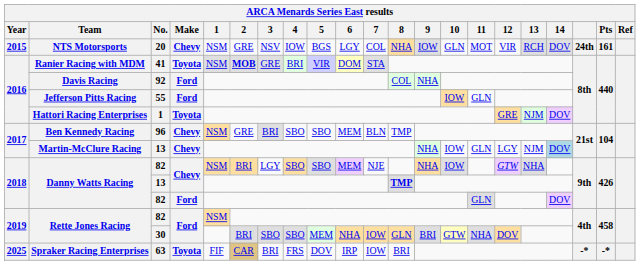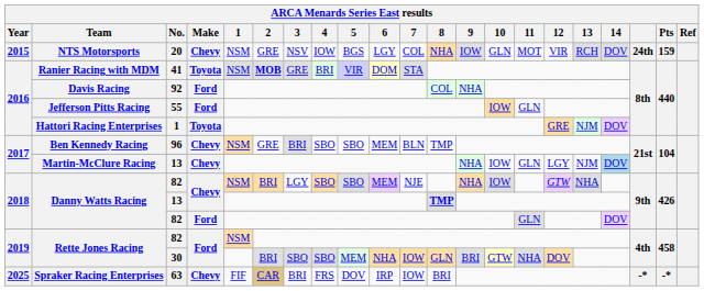 <table class="wikitable" style="text-align:center; font-size:75%">
 <tr>
 <th colspan=21><a href='#'>ARCA Menards Series East</a> results</th>
 </tr>
 <tr>
 <th>Year</th>
 <th>Team</th>
 <th>No.</th>
 <th>Make</th>
 <th>1</th>
 <th>2</th>
 <th>3</th>
 <th>4</th>
 <th>5</th>
 <th>6</th>
 <th>7</th>
 <th>8</th>
 <th>9</th>
 <th>10</th>
 <th>11</th>
 <th>12</th>
 <th>13</th>
 <th>14</th>
 <th></th>
 <th>Pts</th>
 <th>Ref</th>
 </tr>
 <tr>
 <th><a href='#'>2015</a></th>
 <th><a href='#'>NTS Motorsports</a></th>
 <th>20</th>
 <th><a href='#'>Chevy</a></th>
 <td><a href='#'>NSM</a></td>
 <td><a href='#'>GRE</a></td>
 <td><a href='#'>NSV</a></td>
 <td><a href='#'>IOW</a></td>
 <td><a href='#'>BGS</a></td>
 <td><a href='#'>LGY</a></td>
 <td><a href='#'>COL</a></td>
 <td style="background:#FFDF9F;"><a href='#'>NHA</a><br></td>
 <td style="background:#DFDFDF;"><a href='#'>IOW</a><br></td>
 <td><a href='#'>GLN</a></td>
 <td><a href='#'>MOT</a></td>
 <td><a href='#'>VIR</a></td>
 <td style="background:#DFDFDF;"><a href='#'>RCH</a><br></td>
 <td style="background:#DFDFDF;"><a href='#'>DOV</a><br></td>
 <th>24th</th>
-<th>161</th>
+<th>159</th>
 <th></th>
 </tr>
 <tr>
 <th rowspan=4><a href='#'>2016</a></th>
 <th><a href='#'>Ranier Racing with MDM</a></th>
 <th>41</th>
 <th><a href='#'>Toyota</a></th>
 <td style="background:#DFDFDF;"><a href='#'>NSM</a><br></td>
 <td style="background:#DFDFDF;"><strong><a href='#'>MOB</a></strong><br></td>
 <td style="background:#DFDFDF;"><a href='#'>GRE</a><br></td>
 <td style="background:#DFFFDF;"><a href='#'>BRI</a><br></td>
 <td style="background:#CFCFFF;"><a href='#'>VIR</a><br></td>
 <td style="background:#FFFFBF;"><a href='#'>DOM</a><br></td>
 <td style="background:#DFDFDF;"><a href='#'>STA</a><br></td>
 <td colspan=7></td>
 <th rowspan=4>8th</th>
 <th rowspan=4>440</th>
 <th rowspan=4></th>
 </tr>
 <tr>
 <th><a href='#'>Davis Racing</a></th>
 <th>92</th>
 <th><a href='#'>Ford</a></th>
 <td colspan=7></td>
 <td style="background:#DFFFDF;"><a href='#'>COL</a><br></td>
 <td style="background:#DFFFDF;"><a href='#'>NHA</a><br></td>
 <td colspan=5></td>
 </tr>
 <tr>
 <th><a href='#'>Jefferson Pitts Racing</a></th>
 <th>55</th>
 <th><a href='#'>Ford</a></th>
 <td colspan=9></td>
 <td style="background:#FFDF9F;"><a href='#'>IOW</a><br></td>
 <td><a href='#'>GLN</a></td>
 <td colspan=3></td>
 </tr>
 <tr>
 <th><a href='#'>Hattori Racing Enterprises</a></th>
 <th>1</th>
 <th><a href='#'>Toyota</a></th>
 <td colspan=11></td>
 <td style="background:#FFDF9F;"><a href='#'>GRE</a><br></td>
 <td style="background:#DFFFDF;"><a href='#'>NJM</a><br></td>
 <td style="background:#EFCFFF;"><a href='#'>DOV</a><br></td>
 </tr>
 <tr>
 <th rowspan=2><a href='#'>2017</a></th>
 <th><a href='#'>Ben Kennedy Racing</a></th>
 <th>96</th>
 <th><a href='#'>Chevy</a></th>
 <td style="background:#FFDF9F;"><a href='#'>NSM</a><br></td>
 <td><a href='#'>GRE</a></td>
 <td style="background:#DFDFDF;"><a href='#'>BRI</a><br></td>
 <td><a href='#'>SBO</a></td>
 <td><a href='#'>SBO</a></td>
 <td><a href='#'>MEM</a></td>
 <td><a href='#'>BLN</a></td>
 <td><a href='#'>TMP</a></td>
 <td colspan=6></td>
 <th rowspan=2>21st</th>
 <th rowspan=2>104</th>
 <th rowspan=2></th>
 </tr>
 <tr>
 <th><a href='#'>Martin-McClure Racing</a></th>
 <th>13</th>
 <th><a href='#'>Chevy</a></th>
 <td colspan=8></td>
 <td style="background:#DFFFDF;"><a href='#'>NHA</a><br></td>
 <td><a href='#'>IOW</a></td>
 <td><a href='#'>GLN</a></td>
 <td><a href='#'>LGY</a></td>
 <td><a href='#'>NJM</a></td>
 <td style="background: lightblue;"><a href='#'>DOV</a></td>
 </tr>
 <tr>
 <th rowspan=3><a href='#'>2018</a></th>
 <th rowspan=3><a href='#'>Danny Watts Racing</a></th>
 <th>82</th>
 <th rowspan=2><a href='#'>Chevy</a></th>
 <td style="background:#FFDF9F;"><a href='#'>NSM</a><br></td>
 <td style="background:#FFDF9F;"><a href='#'>BRI</a><br></td>
 <td><a href='#'>LGY</a></td>
 <td style="background:#FFDF9F;"><a href='#'>SBO</a><br></td>
 <td style="background:#DFDFDF;"><a href='#'>SBO</a><br></td>
 <td style="background:#EFCFFF;"><a href='#'>MEM</a><br></td>
 <td><a href='#'>NJE</a></td>
 <td></td>
 <td style="background:#FFDF9F;"><a href='#'>NHA</a><br></td>
 <td style="background:#DFDFDF;"><a href='#'>IOW</a><br></td>
 <td></td>
 <td style="background:#EFCFFF;"><em><a href='#'>GTW</a></em><br></td>
 <td style="background:#DFDFDF;"><a href='#'>NHA</a><br></td>
 <td></td>
 <th rowspan=3>9th</th>
 <th rowspan=3>426</th>
 <th rowspan=3></th>
 </tr>
 <tr>
 <th>13</th>
 <td colspan=7></td>
 <td style="background:#DFDFDF;"><strong><a href='#'>TMP</a></strong><br></td>
 <td colspan=6></td>
 </tr>
 <tr>
 <th>82</th>
 <th><a href='#'>Ford</a></th>
 <td colspan=10></td>
 <td style="background:#DFDFDF;"><a href='#'>GLN</a><br></td>
 <td colspan=2></td>
 <td style="background:#EFCFFF;"><a href='#'>DOV</a><br></td>
 </tr>
 <tr>
 <th rowspan=2><a href='#'>2019</a></th>
 <th rowspan=2><a href='#'>Rette Jones Racing</a></th>
 <th>82</th>
 <th rowspan=2><a href='#'>Ford</a></th>
 <td style="background:#FFDF9F;"><a href='#'>NSM</a><br></td>
 <td colspan=13></td>
 <th rowspan=2>4th</th>
 <th rowspan=2>458</th>
 <th rowspan=2></th>
 </tr>
 <tr>
 <th>30</th>
 <td></td>
 <td style="background:#DFDFDF;"><a href='#'>BRI</a><br></td>
 <td style="background:#DFDFDF;"><a href='#'>SBO</a><br></td>
 <td style="background:#DFDFDF;"><a href='#'>SBO</a><br></td>
 <td style="background:#DFFFDF;"><a href='#'>MEM</a><br></td>
 <td style="background:#FFDF9F;"><a href='#'>NHA</a><br></td>
 <td style="background:#FFDF9F;"><a href='#'>IOW</a><br></td>
 <td style="background:#FFDF9F;"><a href='#'>GLN</a><br></td>
 <td style="background:#DFDFDF;"><a href='#'>BRI</a><br></td>
 <td style="background:#FFFFBF;"><a href='#'>GTW</a><br></td>
 <td style="background:#DFDFDF;"><a href='#'>NHA</a><br></td>
 <td style="background:#FFDF9F;"><a href='#'>DOV</a><br></td>
 <td colspan=2></td>
 </tr>
 <tr>
 <th><a href='#'>2025</a></th>
 <th><a href='#'>Spraker Racing Enterprises</a></th>
 <th>63</th>
-<th><a href='#'>Toyota</a></th>
+<th><a href='#'>Chevy</a></th>
 <td><a href='#'>FIF</a></td>
 <td style="background:#DFC484;"><a href='#'>CAR</a><br></td>
 <td><a href='#'>BRI</a></td>
 <td><a href='#'>FRS</a></td>
 <td><a href='#'>DOV</a></td>
 <td><a href='#'>IRP</a></td>
 <td><a href='#'>IOW</a></td>
 <td><a href='#'>BRI</a></td>
 <td colspan=6></td>
 <th>-*</th>
 <th>-*</th>
 <th></th>
 </tr>
 </table>
